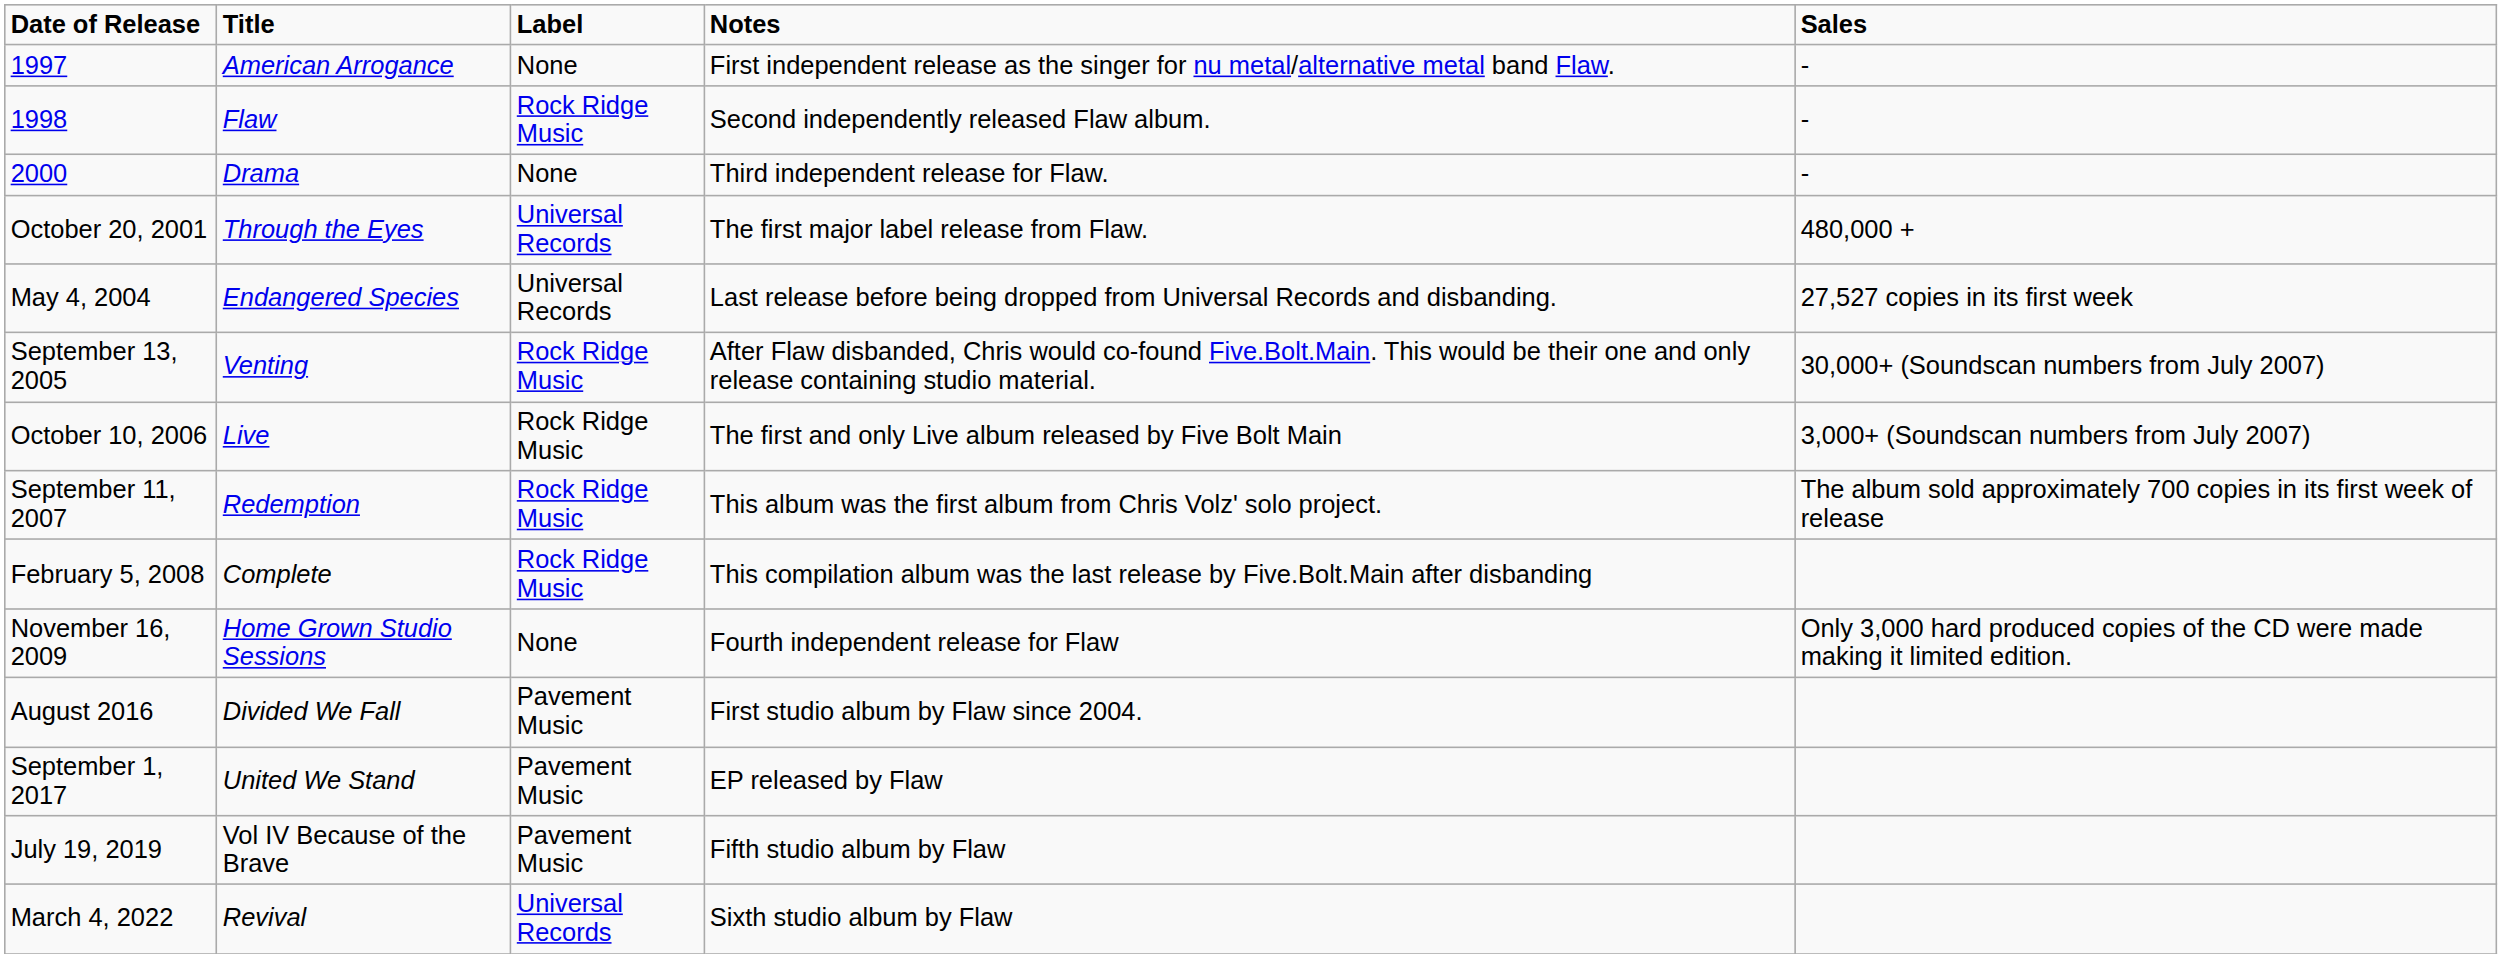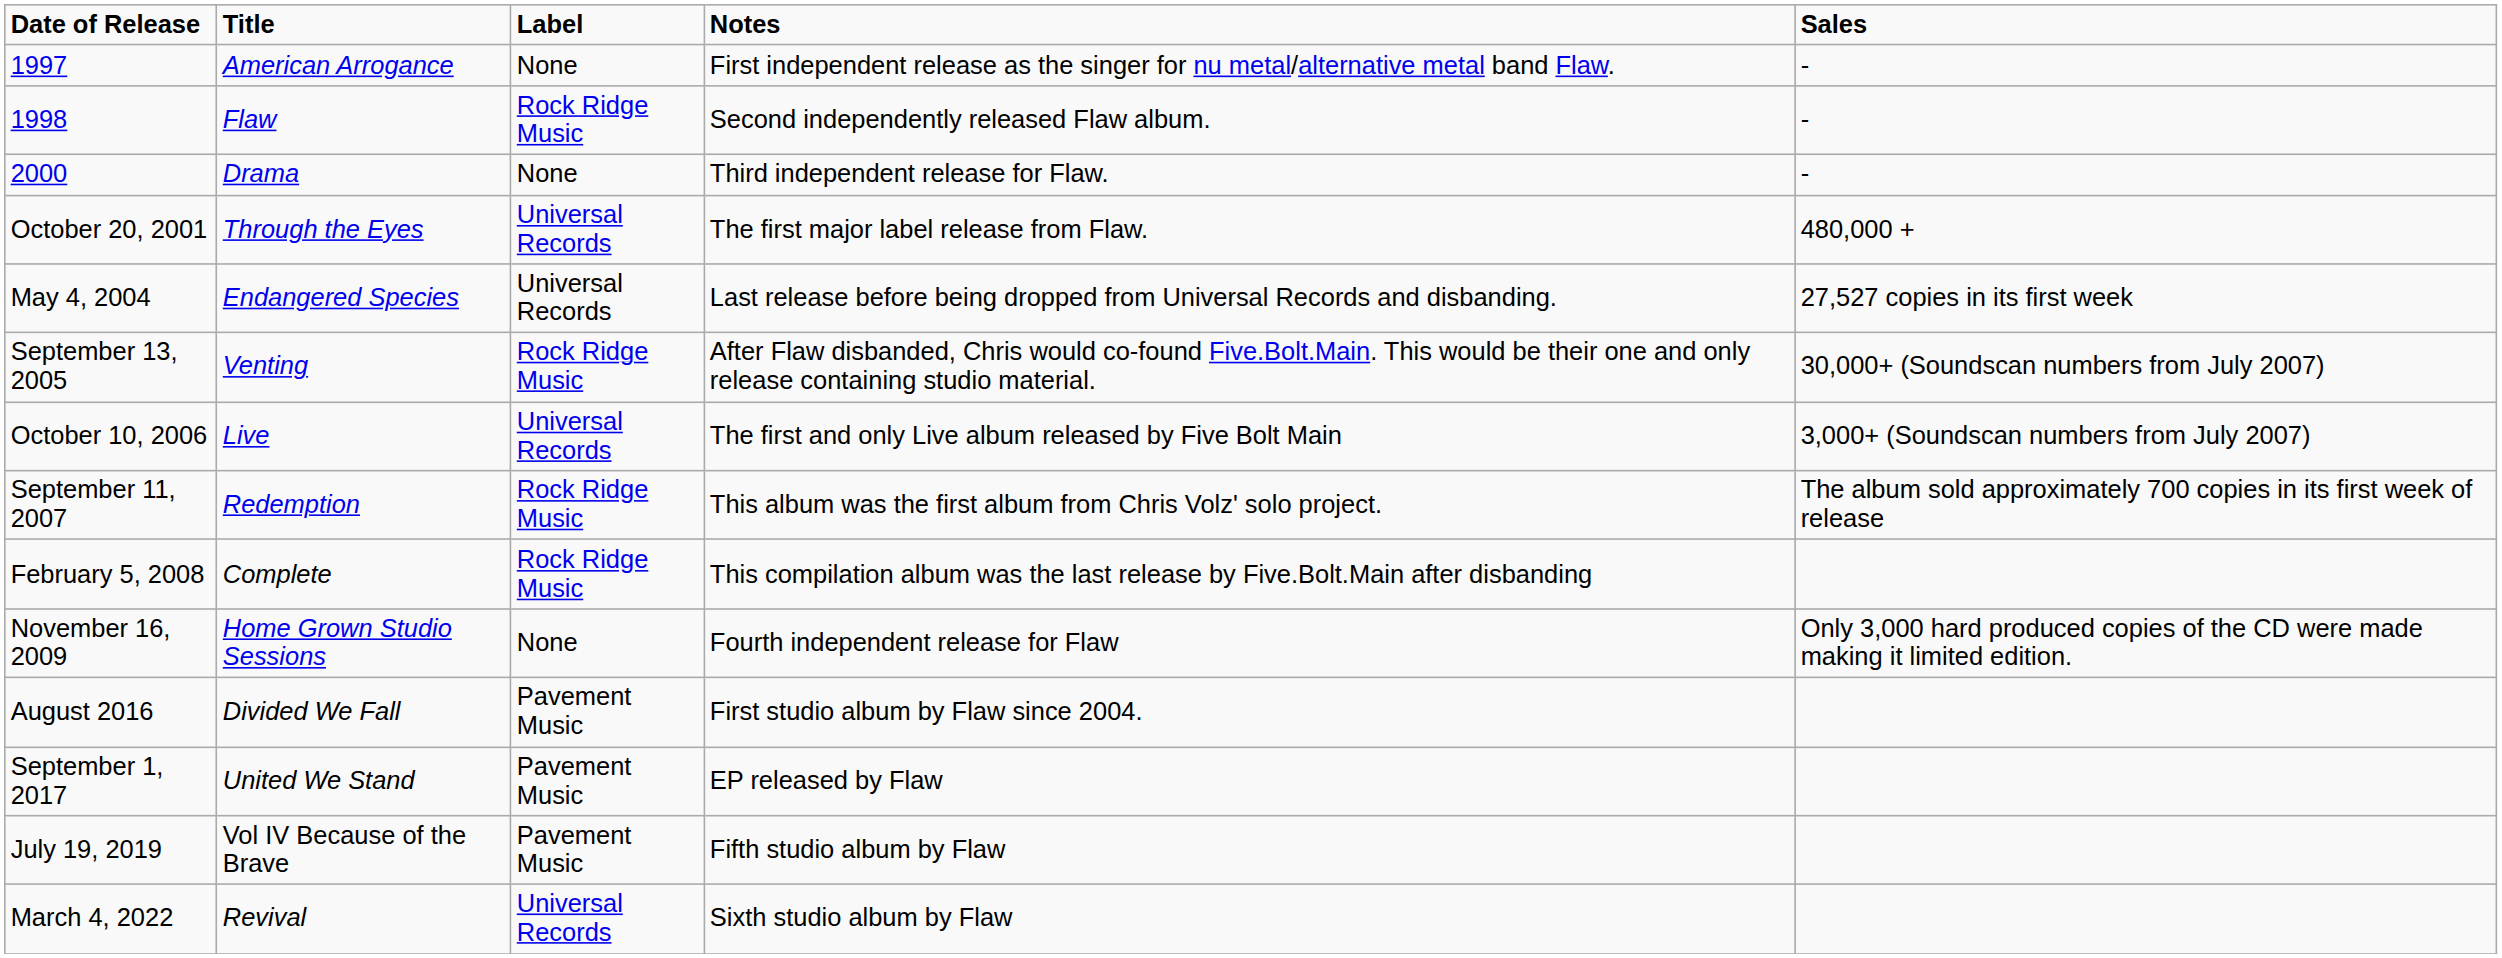 <table class="wikitable">
 <tr>
 <td><strong>Date of Release</strong></td>
 <td><strong>Title</strong></td>
 <td><strong>Label</strong></td>
 <td><strong>Notes</strong></td>
 <td><strong>Sales</strong></td>
 </tr>
 <tr>
 <td><a href='#'>1997</a></td>
 <td><em><a href='#'>American Arrogance</a></em></td>
 <td>None</td>
 <td>First independent release as the singer for <a href='#'>nu metal</a>/<a href='#'>alternative metal</a> band <a href='#'>Flaw</a>.</td>
 <td>-</td>
 </tr>
 <tr>
 <td><a href='#'>1998</a></td>
 <td><em><a href='#'>Flaw</a></em></td>
 <td><a href='#'>Rock Ridge Music</a></td>
 <td>Second independently released Flaw album.</td>
 <td>-</td>
 </tr>
 <tr>
 <td><a href='#'>2000</a></td>
 <td><em><a href='#'>Drama</a></em></td>
 <td>None</td>
 <td>Third independent release for Flaw.</td>
 <td>-</td>
 </tr>
 <tr>
 <td>October 20, 2001</td>
 <td><em><a href='#'>Through the Eyes</a></em></td>
 <td><a href='#'>Universal Records</a></td>
 <td>The first major label release from Flaw.</td>
 <td>480,000 +</td>
 </tr>
 <tr>
 <td>May 4, 2004</td>
 <td><em><a href='#'>Endangered Species</a></em></td>
 <td>Universal Records</td>
 <td>Last release before being dropped from Universal Records and disbanding.</td>
 <td>27,527 copies in its first week</td>
 </tr>
 <tr>
 <td>September 13, 2005</td>
 <td><em><a href='#'>Venting</a></em></td>
 <td><a href='#'>Rock Ridge Music</a></td>
 <td>After Flaw disbanded, Chris would co-found <a href='#'>Five.Bolt.Main</a>.  This would be their one and only release containing studio material.</td>
 <td>30,000+ (Soundscan numbers from July 2007)</td>
 </tr>
 <tr>
 <td>October 10, 2006</td>
 <td><em><a href='#'>Live</a></em></td>
-<td>Rock Ridge Music</td>
+<td><a href='#'>Universal Records</a></td>
 <td>The first and only Live album released by Five Bolt Main</td>
 <td>3,000+ (Soundscan numbers from July 2007)</td>
 </tr>
 <tr>
 <td>September 11, 2007</td>
 <td><em><a href='#'>Redemption</a></em></td>
 <td><a href='#'>Rock Ridge Music</a></td>
 <td>This album was the first album from Chris Volz' solo project.</td>
 <td>The album sold approximately 700 copies in its first week of release</td>
 </tr>
 <tr>
 <td>February 5, 2008</td>
 <td><em>Complete</em></td>
 <td><a href='#'>Rock Ridge Music</a></td>
 <td>This compilation album was the last release by Five.Bolt.Main after disbanding</td>
 <td></td>
 </tr>
 <tr>
 <td>November 16, 2009</td>
 <td><em><a href='#'>Home Grown Studio Sessions</a></em></td>
 <td>None</td>
 <td>Fourth independent release for Flaw</td>
 <td>Only 3,000 hard produced copies of the CD were made making it limited edition.</td>
 </tr>
 <tr>
 <td>August 2016</td>
 <td><em>Divided We Fall</em></td>
 <td>Pavement Music</td>
 <td>First studio album by Flaw since 2004.</td>
 <td></td>
 </tr>
 <tr>
 <td>September 1, 2017</td>
 <td><em>United We Stand</em></td>
 <td>Pavement Music</td>
 <td>EP released by Flaw</td>
 <td></td>
 </tr>
 <tr>
 <td>July 19, 2019</td>
 <td>Vol IV Because of the Brave</td>
 <td>Pavement Music</td>
 <td>Fifth studio album by Flaw</td>
 <td></td>
 </tr>
 <tr>
 <td>March 4, 2022</td>
 <td><em>Revival</em></td>
 <td><a href='#'>Universal Records</a></td>
 <td>Sixth studio album by Flaw</td>
 </tr>
 </table>
